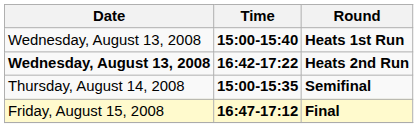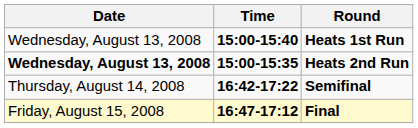 <table class="wikitable">
 <tr>
 <th>Date</th>
 <th>Time</th>
 <th>Round</th>
 </tr>
 <tr>
 <td>Wednesday, August 13, 2008</td>
 <td><strong>15:00-15:40</strong></td>
 <td><strong>Heats 1st Run</strong></td>
 </tr>
 <tr>
 <td><strong>Wednesday, August 13, 2008</strong></td>
-<td><strong>16:42-17:22</strong></td>
+<td><strong>15:00-15:35</strong></td>
 <td><strong>Heats 2nd Run</strong></td>
 </tr>
 <tr>
 <td>Thursday, August 14, 2008</td>
-<td><strong>15:00-15:35</strong></td>
+<td><strong>16:42-17:22</strong></td>
 <td><strong>Semifinal</strong></td>
 </tr>
 <tr>
 <td style=background:lemonchiffon>Friday, August 15, 2008</td>
 <td style=background:lemonchiffon><strong>16:47-17:12</strong></td>
 <td style=background:lemonchiffon><strong>Final</strong></td>
 </tr>
 <tr>
 </tr>
 </table>
